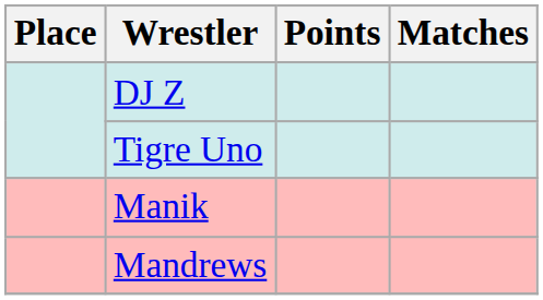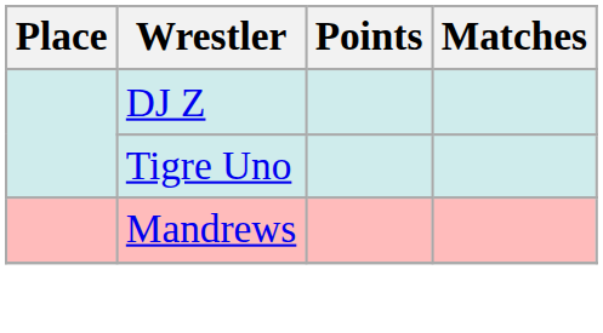 <table class="wikitable sortable">
 <tr>
 <th>Place</th>
 <th>Wrestler</th>
 <th>Points</th>
 <th>Matches</th>
 </tr>
 <tr bgcolor="#cfecec">
 <td rowspan=2></td>
 <td><a href='#'>DJ Z</a></td>
 <td></td>
 <td></td>
 </tr>
 <tr bgcolor="#cfecec">
 <td><a href='#'>Tigre Uno</a></td>
 <td></td>
 <td></td>
 </tr>
 <tr bgcolor="#ffbbbb">
 <td></td>
-<td><a href='#'>Manik</a></td>
-<td></td>
-<td></td>
-</tr>
-<tr bgcolor="#ffbbbb">
-<td></td>
 <td><a href='#'>Mandrews</a></td>
 <td></td>
 <td></td>
 </tr>
 <tr>
 </tr>
 </table>
